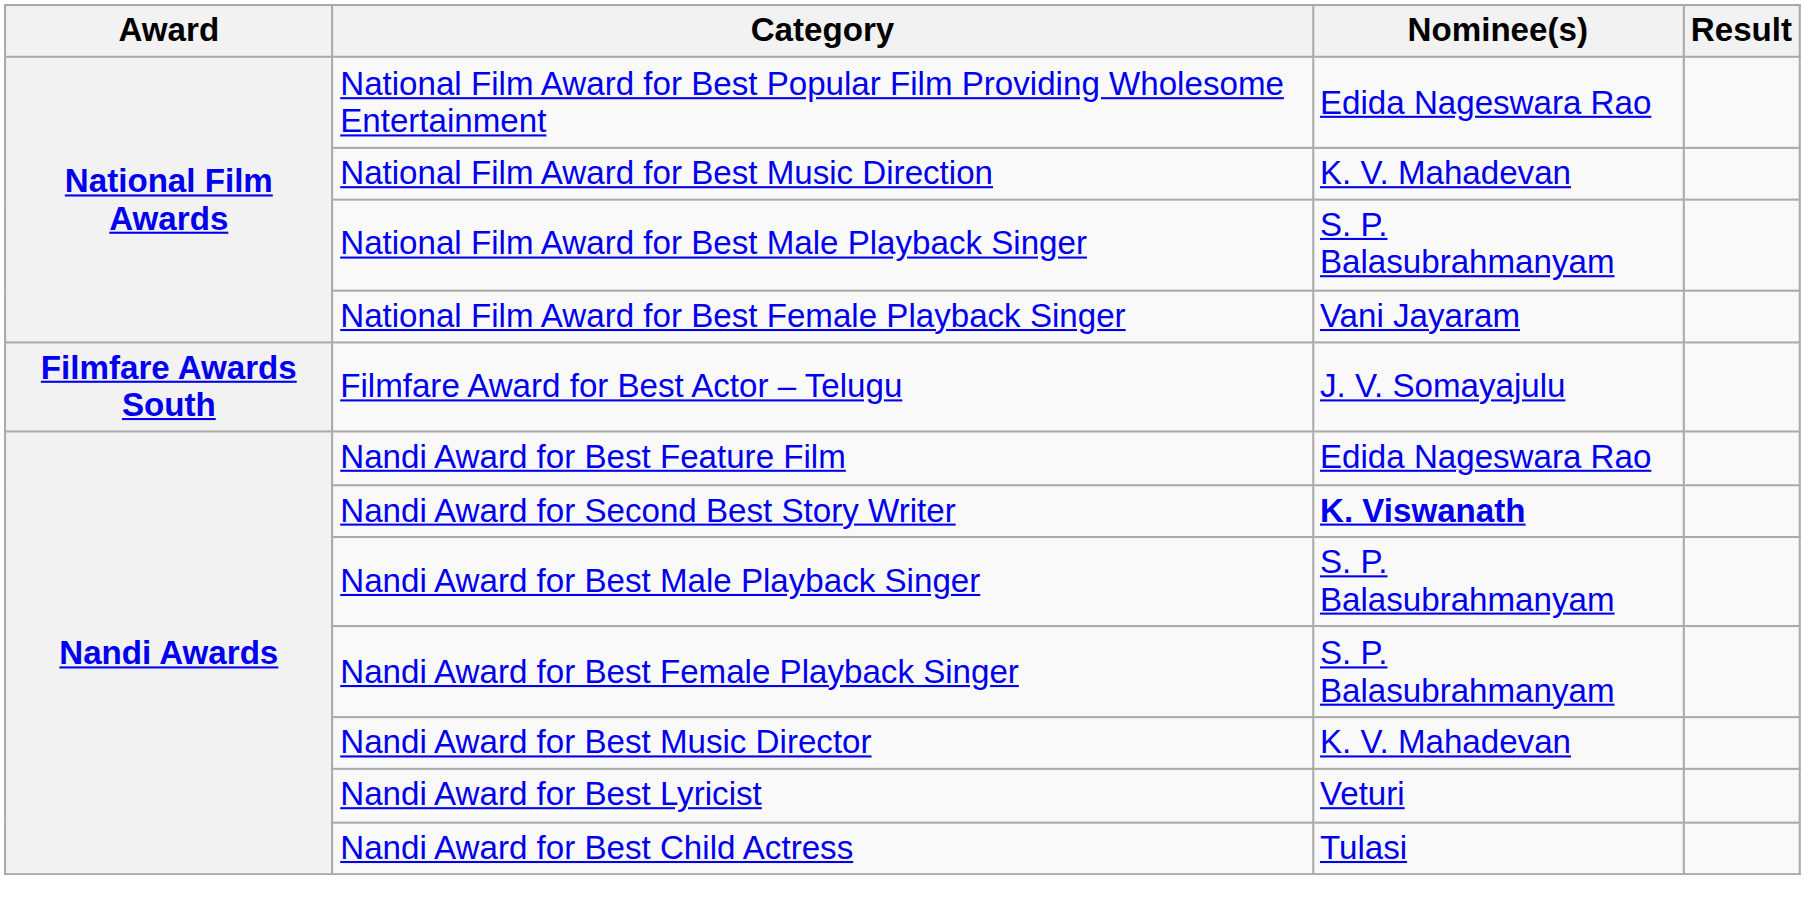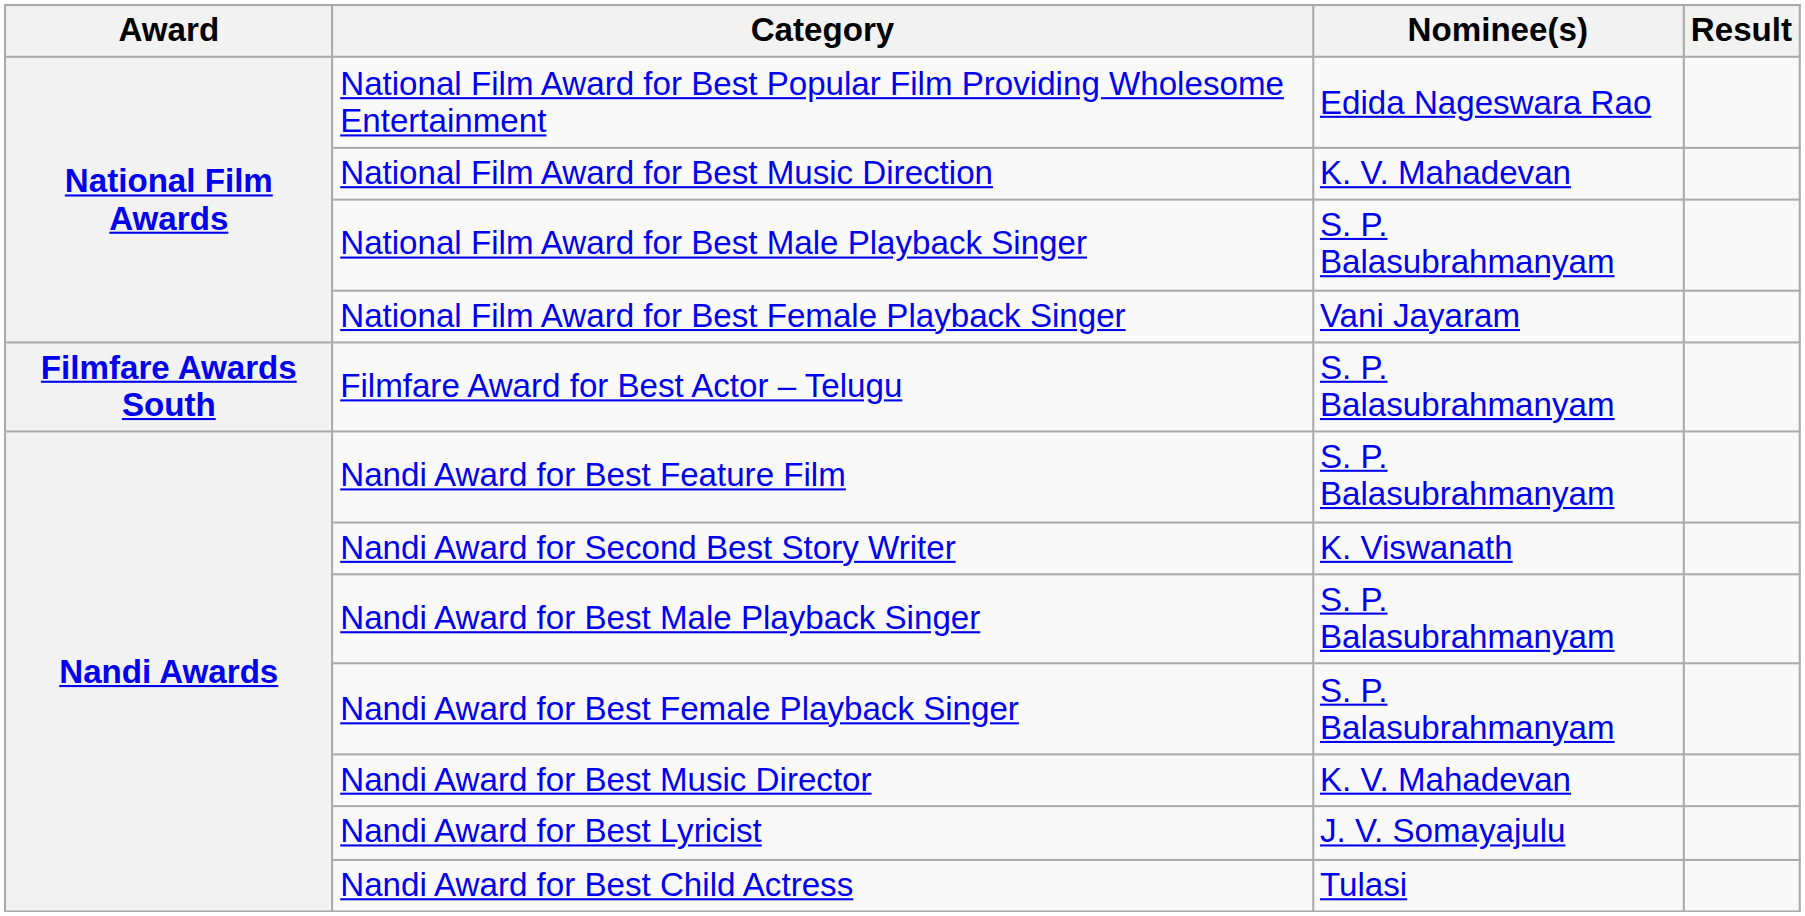 <table class="wikitable plainrowheaders sortable">
 <tr>
 <th scope="col" class="unsortable">Award</th>
 <th scope="col" class="unsortable">Category</th>
 <th scope="col" class="unsortable">Nominee(s)</th>
 <th scope="col" class="unsortable">Result</th>
 </tr>
 <tr>
 <th scope="row" rowspan="4"><strong><a href='#'>National Film Awards</a></strong></th>
 <td><a href='#'>National Film Award for Best Popular Film Providing Wholesome Entertainment</a></td>
 <td><a href='#'>Edida Nageswara Rao</a></td>
 <td></td>
 </tr>
 <tr>
 <td><a href='#'>National Film Award for Best Music Direction</a></td>
 <td><a href='#'>K. V. Mahadevan</a></td>
 <td></td>
 </tr>
 <tr>
 <td><a href='#'>National Film Award for Best Male Playback Singer</a></td>
 <td><a href='#'>S. P. Balasubrahmanyam</a></td>
 <td></td>
 </tr>
 <tr>
 <td><a href='#'>National Film Award for Best Female Playback Singer</a></td>
 <td><a href='#'>Vani Jayaram</a></td>
 <td></td>
 </tr>
 <tr>
 <th scope="row" rowspan="1"><strong><a href='#'>Filmfare Awards South</a></strong></th>
 <td><a href='#'>Filmfare Award for Best Actor – Telugu</a></td>
-<td><a href='#'>J. V. Somayajulu</a></td>
+<td><a href='#'>S. P. Balasubrahmanyam</a></td>
 <td></td>
 </tr>
 <tr>
 <th scope="row" rowspan="7"><strong><a href='#'>Nandi Awards</a></strong></th>
 <td><a href='#'>Nandi Award for Best Feature Film</a></td>
-<td><a href='#'>Edida Nageswara Rao</a></td>
+<td><a href='#'>S. P. Balasubrahmanyam</a></td>
 <td></td>
 </tr>
 <tr>
 <td><a href='#'>Nandi Award for Second Best Story Writer</a></td>
-<td><strong><a href='#'>K. Viswanath</a></strong></td>
+<td><a href='#'>K. Viswanath</a></td>
 <td></td>
 </tr>
 <tr>
 <td><a href='#'>Nandi Award for Best Male Playback Singer</a></td>
 <td><a href='#'>S. P. Balasubrahmanyam</a></td>
 <td></td>
 </tr>
 <tr>
 <td><a href='#'>Nandi Award for Best Female Playback Singer</a></td>
 <td><a href='#'>S. P. Balasubrahmanyam</a></td>
 <td></td>
 </tr>
 <tr>
 <td><a href='#'>Nandi Award for Best Music Director</a></td>
 <td><a href='#'>K. V. Mahadevan</a></td>
 <td></td>
 </tr>
 <tr>
 <td><a href='#'>Nandi Award for Best Lyricist</a></td>
-<td><a href='#'>Veturi</a></td>
+<td><a href='#'>J. V. Somayajulu</a></td>
 <td></td>
 </tr>
 <tr>
 <td><a href='#'>Nandi Award for Best Child Actress</a></td>
 <td><a href='#'>Tulasi</a></td>
 <td></td>
 </tr>
 <tr>
 </tr>
 </table>
